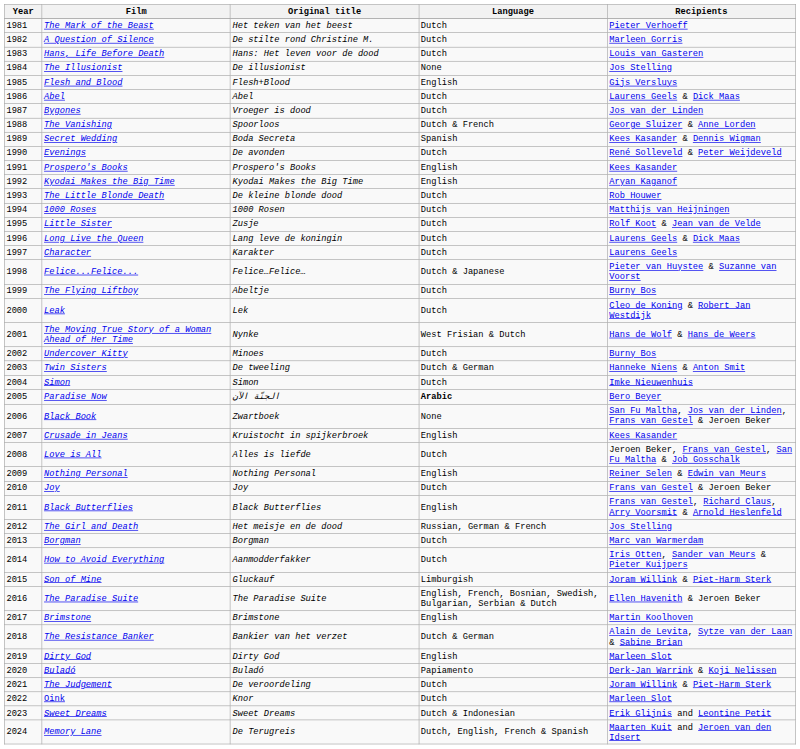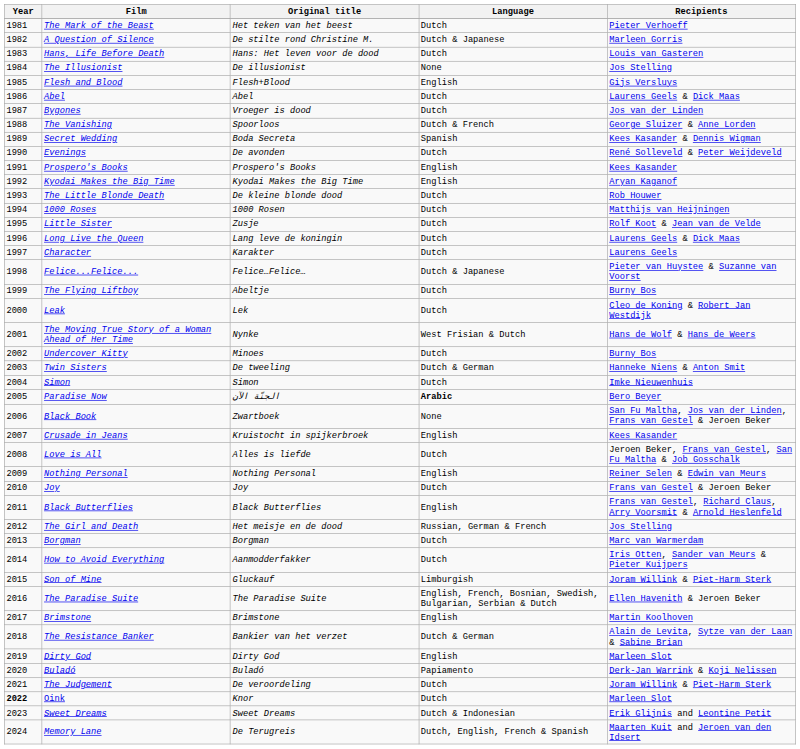 <table class="wikitable sortable">
 <tr>
 <th width="50">Year</th>
 <th style="width:275px;">Film</th>
 <th style="width:275px;">Original title</th>
 <th style="width:275px;">Language</th>
 <th style="width:275px;">Recipients</th>
 </tr>
 <tr>
 </tr>
 <tr>
 <td>1981</td>
 <td><em><a href='#'>The Mark of the Beast</a></em></td>
 <td><em>Het teken van het beest</em></td>
 <td>Dutch</td>
 <td><a href='#'>Pieter Verhoeff</a></td>
 </tr>
 <tr>
 <td>1982</td>
 <td><em><a href='#'>A Question of Silence</a></em></td>
 <td><em>De stilte rond Christine M.</em></td>
-<td>Dutch</td>
+<td>Dutch & Japanese</td>
 <td><a href='#'>Marleen Gorris</a></td>
 </tr>
 <tr>
 <td>1983</td>
 <td><em><a href='#'>Hans, Life Before Death</a></em></td>
 <td><em>Hans: Het leven voor de dood</em></td>
 <td>Dutch</td>
 <td><a href='#'>Louis van Gasteren</a></td>
 </tr>
 <tr>
 <td>1984</td>
 <td><a href='#'><em>The Illusionist</em></a></td>
 <td><em>De illusionist</em></td>
 <td>None</td>
 <td><a href='#'>Jos Stelling</a></td>
 </tr>
 <tr>
 <td>1985</td>
 <td><a href='#'><em>Flesh and Blood</em></a></td>
 <td><em>Flesh+Blood</em></td>
 <td>English</td>
 <td><a href='#'>Gijs Versluys</a></td>
 </tr>
 <tr>
 <td>1986</td>
 <td><a href='#'><em>Abel</em></a></td>
 <td><em>Abel</em></td>
 <td>Dutch</td>
 <td><a href='#'>Laurens Geels</a> & <a href='#'>Dick Maas</a></td>
 </tr>
 <tr>
 <td>1987</td>
 <td><a href='#'><em>Bygones</em></a></td>
 <td><em>Vroeger is dood</em></td>
 <td>Dutch</td>
 <td><a href='#'>Jos van der Linden</a></td>
 </tr>
 <tr>
 <td>1988</td>
 <td><a href='#'><em>The Vanishing</em></a></td>
 <td><em>Spoorloos</em></td>
 <td>Dutch & French</td>
 <td><a href='#'>George Sluizer</a> & <a href='#'>Anne Lorden</a></td>
 </tr>
 <tr>
 <td>1989</td>
 <td><em><a href='#'>Secret Wedding</a></em></td>
 <td><em>Boda Secreta</em></td>
 <td>Spanish</td>
 <td><a href='#'>Kees Kasander</a> & <a href='#'>Dennis Wigman</a></td>
 </tr>
 <tr>
 <td>1990</td>
 <td><a href='#'><em>Evenings</em></a></td>
 <td><em>De avonden</em></td>
 <td>Dutch</td>
 <td><a href='#'>René Solleveld</a> & <a href='#'>Peter Weijdeveld</a></td>
 </tr>
 <tr>
 <td>1991</td>
 <td><em><a href='#'>Prospero's Books</a></em></td>
 <td><em>Prospero's Books</em></td>
 <td>English</td>
 <td><a href='#'>Kees Kasander</a></td>
 </tr>
 <tr>
 <td>1992</td>
 <td><em><a href='#'>Kyodai Makes the Big Time</a></em></td>
 <td><em>Kyodai Makes the Big Time</em></td>
 <td>English</td>
 <td><a href='#'>Aryan Kaganof</a></td>
 </tr>
 <tr>
 <td>1993</td>
 <td><em><a href='#'>The Little Blonde Death</a></em></td>
 <td><em>De kleine blonde dood</em></td>
 <td>Dutch</td>
 <td><a href='#'>Rob Houwer</a></td>
 </tr>
 <tr>
 <td>1994</td>
 <td><em><a href='#'>1000 Roses</a></em></td>
 <td><em>1000 Rosen</em></td>
 <td>Dutch</td>
 <td><a href='#'>Matthijs van Heijningen</a></td>
 </tr>
 <tr>
 <td>1995</td>
 <td><a href='#'><em>Little Sister</em></a></td>
 <td><em>Zusje</em></td>
 <td>Dutch</td>
 <td><a href='#'>Rolf Koot</a> & <a href='#'>Jean van de Velde</a></td>
 </tr>
 <tr>
 <td>1996</td>
 <td><a href='#'><em>Long Live the Queen</em></a></td>
 <td><em>Lang leve de koningin</em></td>
 <td>Dutch</td>
 <td><a href='#'>Laurens Geels</a> & <a href='#'>Dick Maas</a></td>
 </tr>
 <tr>
 <td>1997</td>
 <td><a href='#'><em>Character</em></a></td>
 <td><em>Karakter</em></td>
 <td>Dutch</td>
 <td><a href='#'>Laurens Geels</a></td>
 </tr>
 <tr>
 <td>1998</td>
 <td><em><a href='#'>Felice...Felice...</a></em></td>
 <td><em>Felice…Felice…</em></td>
 <td>Dutch & Japanese</td>
 <td><a href='#'>Pieter van Huystee</a> & <a href='#'>Suzanne van Voorst</a></td>
 </tr>
 <tr>
 <td>1999</td>
 <td><em><a href='#'>The Flying Liftboy</a></em></td>
 <td><em>Abeltje</em></td>
 <td>Dutch</td>
 <td><a href='#'>Burny Bos</a></td>
 </tr>
 <tr>
 <td>2000</td>
 <td><a href='#'><em>Leak</em></a></td>
 <td><em>Lek</em></td>
 <td>Dutch</td>
 <td><a href='#'>Cleo de Koning</a> & <a href='#'>Robert Jan Westdijk</a></td>
 </tr>
 <tr>
 <td>2001</td>
 <td><em><a href='#'>The Moving True Story of a Woman Ahead of Her Time</a></em></td>
 <td><em>Nynke</em></td>
 <td>West Frisian & Dutch</td>
 <td><a href='#'>Hans de Wolf</a> & <a href='#'>Hans de Weers</a></td>
 </tr>
 <tr>
 <td>2002</td>
 <td><a href='#'><em>Undercover Kitty</em></a></td>
 <td><em>Minoes</em></td>
 <td>Dutch</td>
 <td><a href='#'>Burny Bos</a></td>
 </tr>
 <tr>
 <td>2003</td>
 <td><a href='#'><em>Twin Sisters</em></a></td>
 <td><em>De tweeling</em></td>
 <td>Dutch & German</td>
 <td><a href='#'>Hanneke Niens</a> & <a href='#'>Anton Smit</a></td>
 </tr>
 <tr>
 <td>2004</td>
 <td><a href='#'><em>Simon</em></a></td>
 <td><em>Simon</em></td>
 <td>Dutch</td>
 <td><a href='#'>Imke Nieuwenhuis</a></td>
 </tr>
 <tr>
 <td>2005</td>
 <td><em><a href='#'>Paradise Now</a></em></td>
 <td><em>الجنّة الآن</em></td>
 <td><strong>Arabic</strong></td>
 <td><a href='#'>Bero Beyer</a></td>
 </tr>
 <tr>
 <td>2006</td>
 <td><a href='#'><em>Black Book</em></a></td>
 <td><em>Zwartboek</em></td>
 <td>None</td>
 <td><a href='#'>San Fu Maltha</a>, <a href='#'>Jos van der Linden</a>, <a href='#'>Frans van Gestel</a> & Jeroen Beker</td>
 </tr>
 <tr>
 <td>2007</td>
 <td><a href='#'><em>Crusade in Jeans</em></a></td>
 <td><em>Kruistocht in spijkerbroek</em></td>
 <td>English</td>
 <td><a href='#'>Kees Kasander</a></td>
 </tr>
 <tr>
 <td>2008</td>
 <td><a href='#'><em>Love is All</em></a></td>
 <td><em>Alles is liefde</em></td>
 <td>Dutch</td>
 <td>Jeroen Beker, <a href='#'>Frans van Gestel</a>, <a href='#'>San Fu Maltha</a> & <a href='#'>Job Gosschalk</a></td>
 </tr>
 <tr>
 <td>2009</td>
 <td><a href='#'><em>Nothing Personal</em></a></td>
 <td><em>Nothing Personal</em></td>
 <td>English</td>
 <td><a href='#'>Reiner Selen</a> & <a href='#'>Edwin van Meurs</a></td>
 </tr>
 <tr>
 <td>2010</td>
 <td><a href='#'><em>Joy</em></a></td>
 <td><em>Joy</em></td>
 <td>Dutch</td>
 <td><a href='#'>Frans van Gestel</a> & Jeroen Beker</td>
 </tr>
 <tr>
 <td>2011</td>
 <td><em><a href='#'>Black Butterflies</a></em></td>
 <td><em>Black Butterflies</em></td>
 <td>English</td>
 <td><a href='#'>Frans van Gestel</a>, <a href='#'>Richard Claus</a>, <a href='#'>Arry Voorsmit</a> & <a href='#'>Arnold Heslenfeld</a></td>
 </tr>
 <tr>
 <td>2012</td>
 <td><em><a href='#'>The Girl and Death</a></em></td>
 <td><em>Het meisje en de dood</em></td>
 <td>Russian, German & French</td>
 <td><a href='#'>Jos Stelling</a></td>
 </tr>
 <tr>
 <td>2013</td>
 <td><a href='#'><em>Borgman</em></a></td>
 <td><em>Borgman</em></td>
 <td>Dutch</td>
 <td><a href='#'>Marc van Warmerdam</a></td>
 </tr>
 <tr>
 <td>2014</td>
 <td><em><a href='#'>How to Avoid Everything</a></em></td>
 <td><em>Aanmodderfakker</em></td>
 <td>Dutch</td>
 <td><a href='#'>Iris Otten</a>, <a href='#'>Sander van Meurs</a> & <a href='#'>Pieter Kuijpers</a></td>
 </tr>
 <tr>
 <td>2015</td>
 <td><em><a href='#'>Son of Mine</a></em></td>
 <td><em>Gluckauf</em></td>
 <td>Limburgish</td>
 <td><a href='#'>Joram Willink</a> & <a href='#'>Piet-Harm Sterk</a></td>
 </tr>
 <tr>
 <td>2016</td>
 <td><a href='#'><em>The Paradise Suite</em></a></td>
 <td><em>The Paradise Suite</em></td>
 <td>English, French, Bosnian, Swedish, Bulgarian, Serbian & Dutch</td>
 <td><a href='#'>Ellen Havenith</a> & Jeroen Beker</td>
 </tr>
 <tr>
 <td>2017</td>
 <td><a href='#'><em>Brimstone</em></a></td>
 <td><em>Brimstone</em></td>
 <td>English</td>
 <td><a href='#'>Martin Koolhoven</a></td>
 </tr>
 <tr>
 <td>2018</td>
 <td><em><a href='#'>The Resistance Banker</a></em></td>
 <td><em>Bankier van het verzet</em></td>
 <td>Dutch & German</td>
 <td><a href='#'>Alain de Levita</a>, <a href='#'>Sytze van der Laan</a> & <a href='#'>Sabine Brian</a></td>
 </tr>
 <tr>
 <td>2019</td>
 <td><em><a href='#'>Dirty God</a></em></td>
 <td><em>Dirty God</em></td>
 <td>English</td>
 <td><a href='#'>Marleen Slot</a></td>
 </tr>
 <tr>
 <td>2020</td>
 <td><em><a href='#'>Buladó</a></em></td>
 <td><em>Buladó</em></td>
 <td>Papiamento</td>
 <td><a href='#'>Derk-Jan Warrink</a> & <a href='#'>Koji Nelissen</a></td>
 </tr>
 <tr>
 <td>2021</td>
 <td><a href='#'><em>The Judgement</em></a></td>
 <td><em>De veroordeling</em></td>
 <td>Dutch</td>
 <td><a href='#'>Joram Willink</a> & <a href='#'>Piet-Harm Sterk</a></td>
 </tr>
 <tr>
-<td>2022</td>
+<td><strong>2022</strong></td>
 <td><a href='#'>Oink</a></td>
 <td><em>Knor</em></td>
 <td>Dutch</td>
 <td><a href='#'>Marleen Slot</a></td>
 </tr>
 <tr>
 <td>2023</td>
 <td><em><a href='#'>Sweet Dreams</a></em></td>
 <td><em>Sweet Dreams</em></td>
 <td>Dutch & Indonesian</td>
 <td><a href='#'>Erik Glijnis</a> and <a href='#'>Leontine Petit</a></td>
 </tr>
 <tr>
 <td>2024</td>
 <td><em><a href='#'>Memory Lane</a></em></td>
 <td><em>De Terugreis</em></td>
 <td>Dutch, English, French & Spanish</td>
 <td><a href='#'>Maarten Kuit</a> and <a href='#'>Jeroen van den Idsert</a></td>
 </tr>
 </table>
